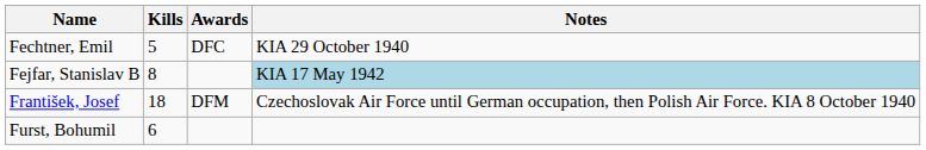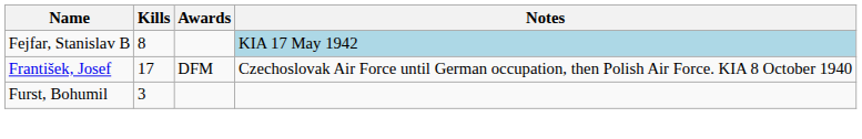 <table class=wikitable>
 <tr>
 <th>Name</th>
 <th>Kills</th>
 <th>Awards</th>
 <th>Notes</th>
-</tr>
-<tr>
-<td>Fechtner, Emil</td>
-<td>5</td>
-<td>DFC</td>
-<td>KIA 29 October 1940</td>
 </tr>
 <tr>
 <td>Fejfar, Stanislav B</td>
 <td>8</td>
 <td></td>
 <td style="background: lightblue;">KIA 17 May 1942</td>
 </tr>
 <tr>
 <td><a href='#'>František, Josef</a></td>
-<td>18</td>
+<td>17</td>
 <td>DFM</td>
 <td>Czechoslovak Air Force until German occupation, then Polish Air Force. KIA 8 October 1940</td>
 </tr>
 <tr>
 <td>Furst, Bohumil</td>
-<td>6</td>
+<td>3</td>
 <td></td>
 <td></td>
 </tr>
 </table>
